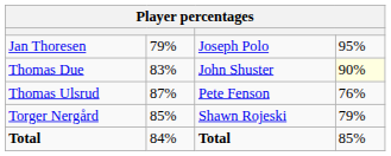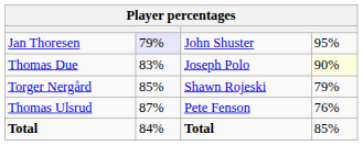 <table class="wikitable">
 <tr>
 <th colspan=4 width=400>Player percentages</th>
 </tr>
 <tr>
 <th colspan=2 width=200></th>
 <th colspan=2 width=200></th>
 </tr>
 <tr>
 <td><a href='#'>Jan Thoresen</a></td>
-<td>79%</td>
-<td><a href='#'>Joseph Polo</a></td>
+<td style="background: lavender;">79%</td>
+<td><a href='#'>John Shuster</a></td>
 <td>95%</td>
 </tr>
 <tr>
 <td><a href='#'>Thomas Due</a></td>
 <td>83%</td>
-<td><a href='#'>John Shuster</a></td>
+<td><a href='#'>Joseph Polo</a></td>
 <td style="background: lightyellow;">90%</td>
+</tr>
+<tr>
+<td><a href='#'>Torger Nergård</a></td>
+<td>85%</td>
+<td><a href='#'>Shawn Rojeski</a></td>
+<td>79%</td>
 </tr>
 <tr>
 <td><a href='#'>Thomas Ulsrud</a></td>
 <td>87%</td>
 <td><a href='#'>Pete Fenson</a></td>
 <td>76%</td>
 </tr>
 <tr>
-<td><a href='#'>Torger Nergård</a></td>
-<td>85%</td>
-<td><a href='#'>Shawn Rojeski</a></td>
-<td>79%</td>
-</tr>
-<tr>
 <td><strong>Total</strong></td>
 <td>84%</td>
 <td><strong>Total</strong></td>
 <td>85%</td>
 </tr>
 </table>
